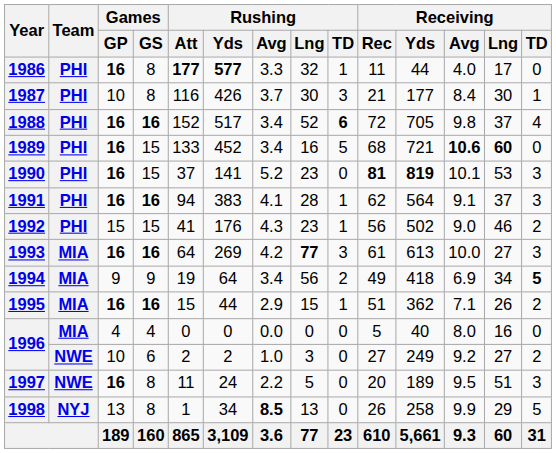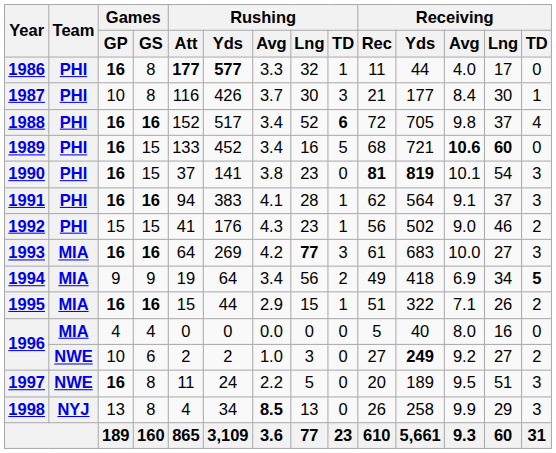 <table class="wikitable" style="text-align:center;">
 <tr>
 <th rowspan="2">Year</th>
 <th rowspan="2">Team</th>
 <th colspan="2">Games</th>
 <th colspan="5">Rushing</th>
 <th colspan="5">Receiving</th>
 </tr>
 <tr>
 <th>GP</th>
 <th>GS</th>
 <th>Att</th>
 <th>Yds</th>
 <th>Avg</th>
 <th>Lng</th>
 <th>TD</th>
 <th>Rec</th>
 <th>Yds</th>
 <th>Avg</th>
 <th>Lng</th>
 <th>TD</th>
 </tr>
 <tr>
 <th><a href='#'>1986</a></th>
 <th><a href='#'>PHI</a></th>
 <td><strong>16</strong></td>
 <td>8</td>
 <td><strong>177</strong></td>
 <td><strong>577</strong></td>
 <td>3.3</td>
 <td>32</td>
 <td>1</td>
 <td>11</td>
 <td>44</td>
 <td>4.0</td>
 <td>17</td>
 <td>0</td>
 </tr>
 <tr>
 <th><a href='#'>1987</a></th>
 <th><a href='#'>PHI</a></th>
 <td>10</td>
 <td>8</td>
 <td>116</td>
 <td>426</td>
 <td>3.7</td>
 <td>30</td>
 <td>3</td>
 <td>21</td>
 <td>177</td>
 <td>8.4</td>
 <td>30</td>
 <td>1</td>
 </tr>
 <tr>
 <th><a href='#'>1988</a></th>
 <th><a href='#'>PHI</a></th>
 <td><strong>16</strong></td>
 <td><strong>16</strong></td>
 <td>152</td>
 <td>517</td>
 <td>3.4</td>
 <td>52</td>
 <td><strong>6</strong></td>
 <td>72</td>
 <td>705</td>
 <td>9.8</td>
 <td>37</td>
 <td>4</td>
 </tr>
 <tr>
 <th><a href='#'>1989</a></th>
 <th><a href='#'>PHI</a></th>
 <td><strong>16</strong></td>
 <td>15</td>
 <td>133</td>
 <td>452</td>
 <td>3.4</td>
 <td>16</td>
 <td>5</td>
 <td>68</td>
 <td>721</td>
 <td><strong>10.6</strong></td>
 <td><strong>60</strong></td>
 <td>0</td>
 </tr>
 <tr>
 <th><a href='#'>1990</a></th>
 <th><a href='#'>PHI</a></th>
 <td><strong>16</strong></td>
 <td>15</td>
 <td>37</td>
 <td>141</td>
-<td>5.2</td>
+<td>3.8</td>
 <td>23</td>
 <td>0</td>
 <td><strong>81</strong></td>
 <td><strong>819</strong></td>
 <td>10.1</td>
-<td>53</td>
+<td>54</td>
 <td>3</td>
 </tr>
 <tr>
 <th><a href='#'>1991</a></th>
 <th><a href='#'>PHI</a></th>
 <td><strong>16</strong></td>
 <td><strong>16</strong></td>
 <td>94</td>
 <td>383</td>
 <td>4.1</td>
 <td>28</td>
 <td>1</td>
 <td>62</td>
 <td>564</td>
 <td>9.1</td>
 <td>37</td>
 <td>3</td>
 </tr>
 <tr>
 <th><a href='#'>1992</a></th>
 <th><a href='#'>PHI</a></th>
 <td>15</td>
 <td>15</td>
 <td>41</td>
 <td>176</td>
 <td>4.3</td>
 <td>23</td>
 <td>1</td>
 <td>56</td>
 <td>502</td>
 <td>9.0</td>
 <td>46</td>
 <td>2</td>
 </tr>
 <tr>
 <th><a href='#'>1993</a></th>
 <th><a href='#'>MIA</a></th>
 <td><strong>16</strong></td>
 <td><strong>16</strong></td>
 <td>64</td>
 <td>269</td>
 <td>4.2</td>
 <td><strong>77</strong></td>
 <td>3</td>
 <td>61</td>
-<td>613</td>
+<td>683</td>
 <td>10.0</td>
 <td>27</td>
 <td>3</td>
 </tr>
 <tr>
 <th><a href='#'>1994</a></th>
 <th><a href='#'>MIA</a></th>
 <td>9</td>
 <td>9</td>
 <td>19</td>
 <td>64</td>
 <td>3.4</td>
 <td>56</td>
 <td>2</td>
 <td>49</td>
 <td>418</td>
 <td>6.9</td>
 <td>34</td>
 <td><strong>5</strong></td>
 </tr>
 <tr>
 <th><a href='#'>1995</a></th>
 <th><a href='#'>MIA</a></th>
 <td><strong>16</strong></td>
 <td><strong>16</strong></td>
 <td>15</td>
 <td>44</td>
 <td>2.9</td>
 <td>15</td>
 <td>1</td>
 <td>51</td>
-<td>362</td>
+<td>322</td>
 <td>7.1</td>
 <td>26</td>
 <td>2</td>
 </tr>
 <tr>
 <th rowspan="2"><a href='#'>1996</a></th>
 <th><a href='#'>MIA</a></th>
 <td>4</td>
 <td>4</td>
 <td>0</td>
 <td>0</td>
 <td>0.0</td>
 <td>0</td>
 <td>0</td>
 <td>5</td>
 <td>40</td>
 <td>8.0</td>
 <td>16</td>
 <td>0</td>
 </tr>
 <tr>
 <th><a href='#'>NWE</a></th>
 <td>10</td>
 <td>6</td>
 <td>2</td>
 <td>2</td>
 <td>1.0</td>
 <td>3</td>
 <td>0</td>
 <td>27</td>
-<td>249</td>
+<td><strong>249</strong></td>
 <td>9.2</td>
 <td>27</td>
 <td>2</td>
 </tr>
 <tr>
 <th><a href='#'>1997</a></th>
 <th><a href='#'>NWE</a></th>
 <td><strong>16</strong></td>
 <td>8</td>
 <td>11</td>
 <td>24</td>
 <td>2.2</td>
 <td>5</td>
 <td>0</td>
 <td>20</td>
 <td>189</td>
 <td>9.5</td>
 <td>51</td>
 <td>3</td>
 </tr>
 <tr>
 <th><a href='#'>1998</a></th>
 <th><a href='#'>NYJ</a></th>
 <td>13</td>
 <td>8</td>
-<td>1</td>
+<td>4</td>
 <td>34</td>
 <td><strong>8.5</strong></td>
 <td>13</td>
 <td>0</td>
 <td>26</td>
 <td>258</td>
 <td>9.9</td>
 <td>29</td>
-<td>5</td>
+<td>3</td>
 </tr>
 <tr>
 <th colspan="2"></th>
 <th>189</th>
 <th>160</th>
 <th>865</th>
 <th>3,109</th>
 <th>3.6</th>
 <th>77</th>
 <th>23</th>
 <th>610</th>
 <th>5,661</th>
 <th>9.3</th>
 <th>60</th>
 <th>31</th>
 </tr>
 </table>
